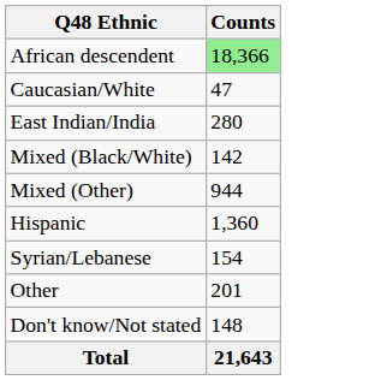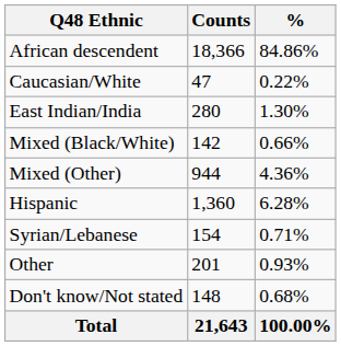 <table class="wikitable sortable">
 <tr>
 <th>Q48 Ethnic</th>
 <th>Counts</th>
+<th>%</th>
 </tr>
 <tr>
 <td>African descendent</td>
-<td style="background: lightgreen;">18,366</td>
+<td>18,366</td>
+<td>84.86%</td>
 </tr>
 <tr>
 <td>Caucasian/White</td>
 <td>47</td>
+<td>0.22%</td>
 </tr>
 <tr>
 <td>East Indian/India</td>
 <td>280</td>
+<td>1.30%</td>
 </tr>
 <tr>
 <td>Mixed (Black/White)</td>
 <td>142</td>
+<td>0.66%</td>
 </tr>
 <tr>
 <td>Mixed (Other)</td>
 <td>944</td>
+<td>4.36%</td>
 </tr>
 <tr>
 <td>Hispanic</td>
 <td>1,360</td>
+<td>6.28%</td>
 </tr>
 <tr>
 <td>Syrian/Lebanese</td>
 <td>154</td>
+<td>0.71%</td>
 </tr>
 <tr>
 <td>Other</td>
 <td>201</td>
+<td>0.93%</td>
 </tr>
 <tr>
 <td>Don't know/Not stated</td>
 <td>148</td>
+<td>0.68%</td>
 </tr>
 <tr>
 <th>Total</th>
 <th>21,643</th>
+<th>100.00%</th>
 </tr>
 </table>
